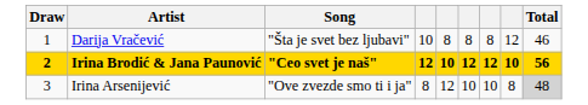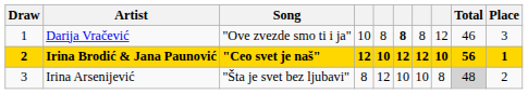 <table class="sortable wikitable" style="margin: 1em auto 1em auto; text-align:center;">
 <tr>
 <th>Draw</th>
 <th>Artist</th>
 <th>Song</th>
 <th class="unsortable"><small></small></th>
 <th class="unsortable"><small></small></th>
 <th class="unsortable"><small></small></th>
 <th class="unsortable"><small></small></th>
 <th class="unsortable"><small></small></th>
 <th>Total</th>
+<th>Place</th>
 </tr>
 <tr>
 <td>1</td>
 <td align="left"><a href='#'>Darija Vračević</a></td>
-<td align="left">"Šta je svet bez ljubavi"</td>
+<td align="left">"Ove zvezde smo ti i ja"</td>
 <td>10</td>
 <td>8</td>
-<td>8</td>
+<td><strong>8</strong></td>
 <td>8</td>
 <td>12</td>
 <td>46</td>
+<td>3</td>
 </tr>
 <tr bgcolor="gold">
 <td><strong>2</strong></td>
 <td align="left"><strong>Irina Brodić & Jana Paunović</strong></td>
 <td align="left"><strong>"Ceo svet je naš"</strong></td>
 <td><strong>12</strong></td>
 <td><strong>10</strong></td>
 <td><strong>12</strong></td>
 <td><strong>12</strong></td>
 <td><strong>10</strong></td>
 <td><strong>56</strong></td>
+<td><strong>1</strong></td>
 </tr>
 <tr>
 <td>3</td>
 <td align="left">Irina Arsenijević</td>
-<td align="left">"Ove zvezde smo ti i ja"</td>
+<td align="left">"Šta je svet bez ljubavi"</td>
 <td>8</td>
 <td>12</td>
 <td>10</td>
 <td>10</td>
 <td>8</td>
 <td style="background: lightgrey;">48</td>
+<td>2</td>
 </tr>
 </table>
